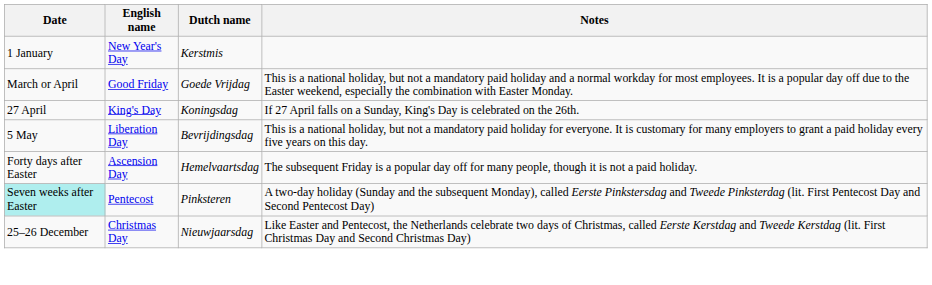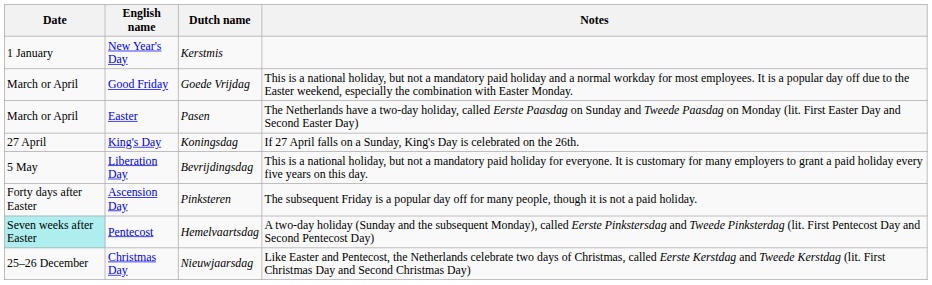 <table class="wikitable">
 <tr>
 <th>Date</th>
 <th>English name</th>
 <th>Dutch name</th>
 <th>Notes</th>
 </tr>
 <tr>
 <td>1 January</td>
 <td><a href='#'>New Year's Day</a></td>
 <td><em>Kerstmis</em></td>
 </tr>
 <tr>
 <td>March or April</td>
 <td><a href='#'>Good Friday</a></td>
 <td><em>Goede Vrijdag</em></td>
 <td>This is a national holiday, but not a mandatory paid holiday and a normal workday for most employees. It is a popular day off due to the Easter weekend, especially the combination with Easter Monday.</td>
 </tr>
 <tr>
+<td>March or April</td>
+<td><a href='#'>Easter</a></td>
+<td><em>Pasen</em></td>
+<td>The Netherlands have a two-day holiday, called <em>Eerste Paasdag</em> on Sunday and <em>Tweede Paasdag</em> on Monday (lit. First Easter Day and Second Easter Day)</td>
+</tr>
+<tr>
 <td>27 April</td>
 <td><a href='#'>King's Day</a></td>
 <td><em>Koningsdag</em></td>
 <td>If 27 April falls on a Sunday, King's Day is celebrated on the 26th.</td>
 </tr>
 <tr>
 <td>5 May</td>
 <td><a href='#'>Liberation Day</a></td>
 <td><em>Bevrijdingsdag</em></td>
 <td>This is a national holiday, but not a mandatory paid holiday for everyone. It is customary for many employers to grant a paid holiday every five years on this day. </td>
 </tr>
 <tr>
 <td>Forty days after Easter</td>
 <td><a href='#'>Ascension Day</a></td>
-<td><em>Hemelvaartsdag</em></td>
+<td><em>Pinksteren</em></td>
 <td>The subsequent Friday is a popular day off for many people, though it is not a paid holiday.</td>
 </tr>
 <tr>
 <td style="background: paleturquoise;">Seven weeks after Easter</td>
 <td><a href='#'>Pentecost</a></td>
-<td><em>Pinksteren</em></td>
+<td><em>Hemelvaartsdag</em></td>
 <td>A two-day holiday (Sunday and the subsequent Monday), called <em>Eerste Pinkstersdag</em> and <em>Tweede Pinksterdag</em> (lit. First Pentecost Day and Second Pentecost Day)</td>
 </tr>
 <tr>
 <td>25–26 December</td>
 <td><a href='#'>Christmas Day</a></td>
 <td><em>Nieuwjaarsdag</em></td>
 <td>Like Easter and Pentecost, the Netherlands celebrate two days of Christmas, called <em>Eerste Kerstdag</em> and <em>Tweede Kerstdag</em> (lit. First Christmas Day and Second Christmas Day)</td>
 </tr>
 </table>
